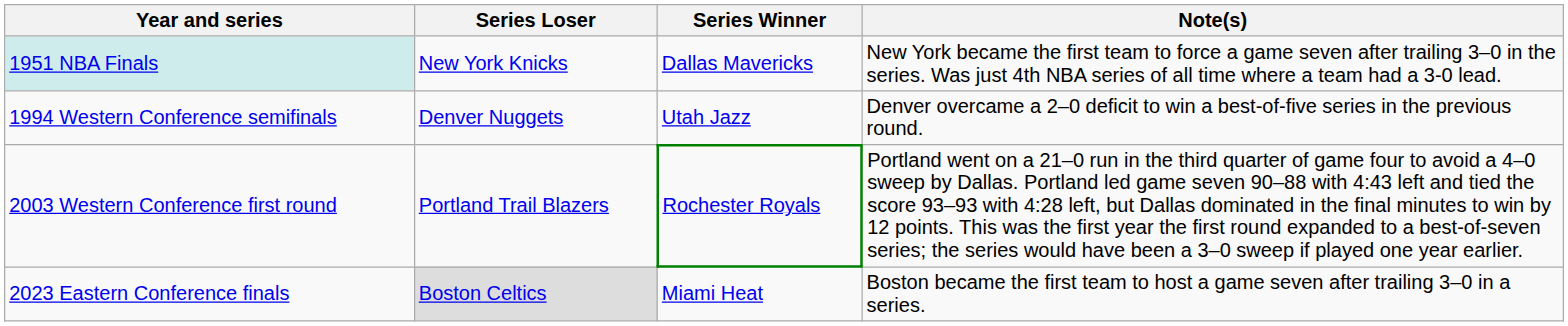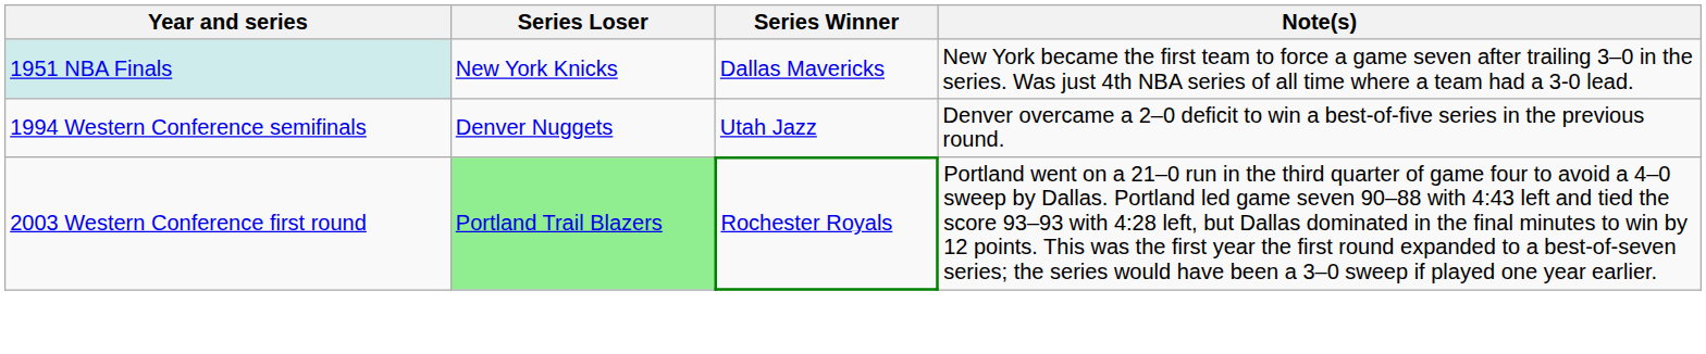 <table class="wikitable">
 <tr>
 <th>Year and series</th>
 <th>Series Loser</th>
 <th>Series Winner</th>
 <th width="45%">Note(s)</th>
 </tr>
 <tr>
 <td bgcolor="#cfecec"><a href='#'>1951 NBA Finals</a></td>
 <td><a href='#'>New York Knicks</a></td>
 <td><a href='#'>Dallas Mavericks</a></td>
 <td>New York became the first team to force a game seven after trailing 3–0 in the series. Was just 4th NBA series of all time where a team had a 3-0 lead.</td>
 </tr>
 <tr>
 <td><a href='#'>1994 Western Conference semifinals</a></td>
 <td><a href='#'>Denver Nuggets</a></td>
 <td><a href='#'>Utah Jazz</a></td>
 <td>Denver overcame a 2–0 deficit to win a best-of-five series in the previous round.</td>
 </tr>
 <tr>
 <td><a href='#'>2003 Western Conference first round</a></td>
-<td><a href='#'>Portland Trail Blazers</a></td>
+<td style="background: lightgreen;"><a href='#'>Portland Trail Blazers</a></td>
 <td style="border-bottom:2px solid green; border-top:2px solid green; border-left:2px solid green; border-right:2px solid green"><a href='#'>Rochester Royals</a></td>
 <td>Portland went on a 21–0 run in the third quarter of game four to avoid a 4–0 sweep by Dallas. Portland led game seven 90–88 with 4:43 left and tied the score 93–93 with 4:28 left, but Dallas dominated in the final minutes to win by 12 points. This was the first year the first round expanded to a best-of-seven series; the series would have been a 3–0 sweep if played one year earlier.</td>
 </tr>
-<tr>
-<td><a href='#'>2023 Eastern Conference finals</a></td>
-<td bgcolor="#dddddd"><a href='#'>Boston Celtics</a></td>
-<td><a href='#'>Miami Heat</a></td>
-<td>Boston became the first team to host a game seven after trailing 3–0 in a series.</td>
-</tr>
 </table>
